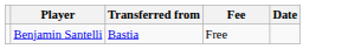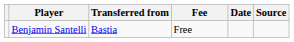 <table class="wikitable plainrowheaders sortable">
 <tr>
 <th></th>
 <th scope="col">Player</th>
 <th>Transferred from</th>
 <th style="width: 80px;">Fee</th>
 <th scope="col">Date</th>
+<th scope="col">Source</th>
 </tr>
 <tr>
 <td align="center"></td>
 <td> <a href='#'>Benjamin Santelli</a></td>
 <td> <a href='#'>Bastia</a></td>
 <td>Free</td>
 <td></td>
+<td></td>
 </tr>
 </table>
